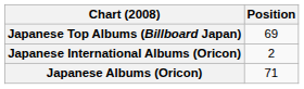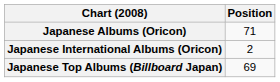 <table class="wikitable sortable plainrowheaders" style="text-align:center">
 <tr>
 <th scope="col">Chart (2008)</th>
 <th scope="col">Position</th>
 </tr>
 <tr>
-<th scope="row">Japanese Top Albums (<em>Billboard</em> Japan)</th>
-<td>69</td>
+<th scope="row">Japanese Albums (Oricon)</th>
+<td>71</td>
 </tr>
 <tr>
 <th scope="row">Japanese International Albums (Oricon)</th>
 <td>2</td>
 </tr>
 <tr>
-<th scope="row">Japanese Albums (Oricon)</th>
-<td>71</td>
+<th scope="row">Japanese Top Albums (<em>Billboard</em> Japan)</th>
+<td>69</td>
 </tr>
 </table>
